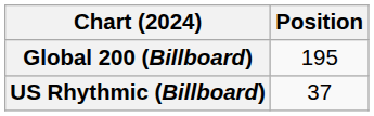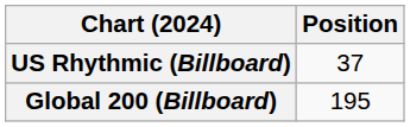 <table class="wikitable sortable plainrowheaders" style="text-align:center">
 <tr>
 <th scope="col">Chart (2024)</th>
 <th scope="col">Position</th>
 </tr>
 <tr>
+<th scope="row">US Rhythmic (<em>Billboard</em>)</th>
+<td>37</td>
+</tr>
+<tr>
 <th scope="row">Global 200 (<em>Billboard</em>)</th>
 <td>195</td>
 </tr>
-<tr>
-<th scope="row">US Rhythmic (<em>Billboard</em>)</th>
-<td>37</td>
-</tr>
 </table>
